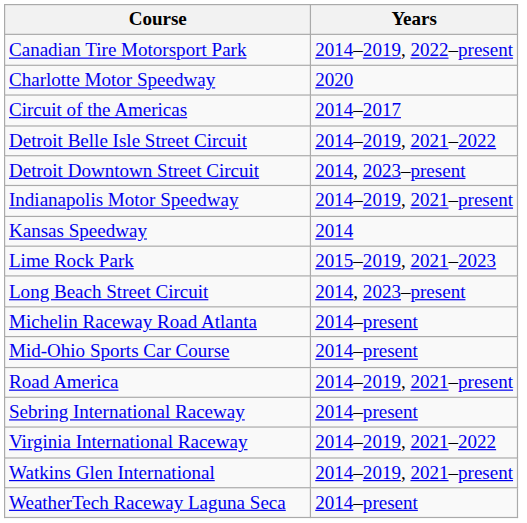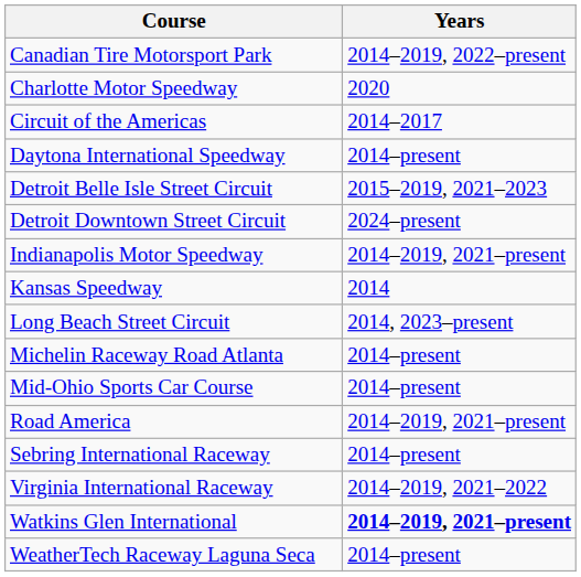 <table class="wikitable" style="font-size:100%">
 <tr style="background:#efefef;">
 <th width=250px>Course</th>
 <th>Years</th>
 </tr>
 <tr>
 <td><a href='#'>Canadian Tire Motorsport Park</a></td>
 <td><a href='#'>2014</a>–<a href='#'>2019</a>, <a href='#'>2022</a>–<a href='#'>present</a></td>
 </tr>
 <tr>
 <td><a href='#'>Charlotte Motor Speedway</a></td>
 <td><a href='#'>2020</a></td>
 </tr>
 <tr>
 <td><a href='#'>Circuit of the Americas</a></td>
 <td><a href='#'>2014</a>–<a href='#'>2017</a></td>
 </tr>
 <tr>
+<td><a href='#'>Daytona International Speedway</a></td>
+<td><a href='#'>2014</a>–<a href='#'>present</a></td>
+</tr>
+<tr>
 <td><a href='#'>Detroit Belle Isle Street Circuit</a></td>
-<td><a href='#'>2014</a>–<a href='#'>2019</a>, <a href='#'>2021</a>–<a href='#'>2022</a></td>
+<td><a href='#'>2015</a>–<a href='#'>2019</a>, <a href='#'>2021</a>–<a href='#'>2023</a></td>
 </tr>
 <tr>
 <td><a href='#'>Detroit Downtown Street Circuit</a></td>
-<td><a href='#'>2014</a>, <a href='#'>2023</a>–<a href='#'>present</a></td>
+<td><a href='#'>2024</a>–<a href='#'>present</a></td>
 </tr>
 <tr>
 <td><a href='#'>Indianapolis Motor Speedway</a></td>
 <td><a href='#'>2014</a>–<a href='#'>2019</a>, <a href='#'>2021</a>–<a href='#'>present</a></td>
 </tr>
 <tr>
 <td><a href='#'>Kansas Speedway</a></td>
 <td><a href='#'>2014</a></td>
-</tr>
-<tr>
-<td><a href='#'>Lime Rock Park</a></td>
-<td><a href='#'>2015</a>–<a href='#'>2019</a>, <a href='#'>2021</a>–<a href='#'>2023</a></td>
 </tr>
 <tr>
 <td><a href='#'>Long Beach Street Circuit</a></td>
 <td><a href='#'>2014</a>, <a href='#'>2023</a>–<a href='#'>present</a></td>
 </tr>
 <tr>
 <td><a href='#'>Michelin Raceway Road Atlanta</a></td>
 <td><a href='#'>2014</a>–<a href='#'>present</a></td>
 </tr>
 <tr>
 <td><a href='#'>Mid-Ohio Sports Car Course</a></td>
 <td><a href='#'>2014</a>–<a href='#'>present</a></td>
 </tr>
 <tr>
 <td><a href='#'>Road America</a></td>
 <td><a href='#'>2014</a>–<a href='#'>2019</a>, <a href='#'>2021</a>–<a href='#'>present</a></td>
 </tr>
 <tr>
 <td><a href='#'>Sebring International Raceway</a></td>
 <td><a href='#'>2014</a>–<a href='#'>present</a></td>
 </tr>
 <tr>
 <td><a href='#'>Virginia International Raceway</a></td>
 <td><a href='#'>2014</a>–<a href='#'>2019</a>, <a href='#'>2021</a>–<a href='#'>2022</a></td>
 </tr>
 <tr>
 <td><a href='#'>Watkins Glen International</a></td>
-<td><a href='#'>2014</a>–<a href='#'>2019</a>, <a href='#'>2021</a>–<a href='#'>present</a></td>
+<td><strong><a href='#'>2014</a>–<a href='#'>2019</a>, <a href='#'>2021</a>–<a href='#'>present</a></strong></td>
 </tr>
 <tr>
 <td><a href='#'>WeatherTech Raceway Laguna Seca</a></td>
 <td><a href='#'>2014</a>–<a href='#'>present</a></td>
 </tr>
 </table>
